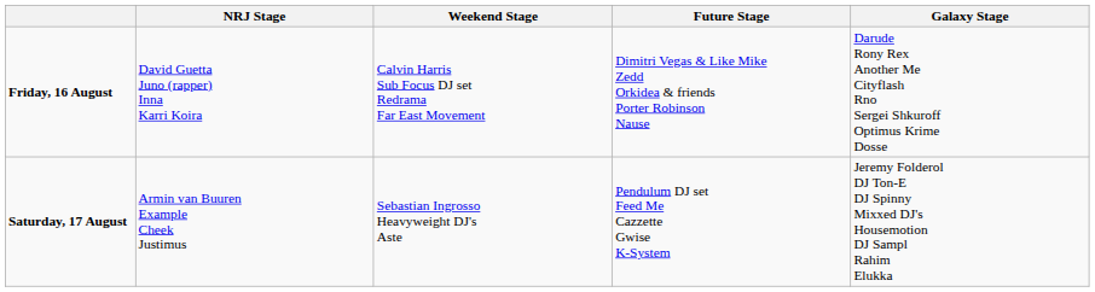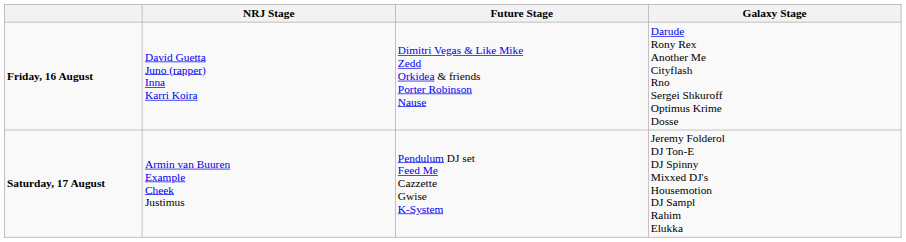 <table class="wikitable" width="100%">
 <tr>
 <th width="12%"></th>
 <th width="22%">NRJ Stage</th>
-<th width="22%">Weekend Stage</th>
 <th width="22%">Future Stage</th>
 <th width="22%">Galaxy Stage</th>
 </tr>
 <tr>
 <td><strong>Friday, 16 August</strong></td>
 <td><a href='#'>David Guetta</a><br><a href='#'>Juno (rapper)</a><br><a href='#'>Inna</a><br><a href='#'>Karri Koira</a><br></td>
-<td><a href='#'>Calvin Harris</a><br><a href='#'>Sub Focus</a> DJ set<br><a href='#'>Redrama</a><br><a href='#'>Far East Movement</a><br></td>
 <td><a href='#'>Dimitri Vegas & Like Mike</a><br><a href='#'>Zedd</a><br><a href='#'>Orkidea</a> & friends<br><a href='#'>Porter Robinson</a><br><a href='#'>Nause</a><br></td>
 <td><a href='#'>Darude</a><br>Rony Rex<br>Another Me<br>Cityflash<br>Rno<br>Sergei Shkuroff<br>Optimus Krime<br>Dosse<br></td>
 </tr>
 <tr>
 <td><strong>Saturday, 17 August</strong></td>
 <td><a href='#'>Armin van Buuren</a><br><a href='#'>Example</a><br><a href='#'>Cheek</a><br>Justimus<br></td>
-<td><a href='#'>Sebastian Ingrosso</a><br>Heavyweight DJ's<br>Aste<br></td>
 <td><a href='#'>Pendulum</a> DJ set<br><a href='#'>Feed Me</a><br>Cazzette<br>Gwise<br><a href='#'>K-System</a><br></td>
 <td>Jeremy Folderol<br>DJ Ton-E<br>DJ Spinny<br>Mixxed DJ's<br>Housemotion<br>DJ Sampl<br>Rahim<br>Elukka<br></td>
 </tr>
 </table>
